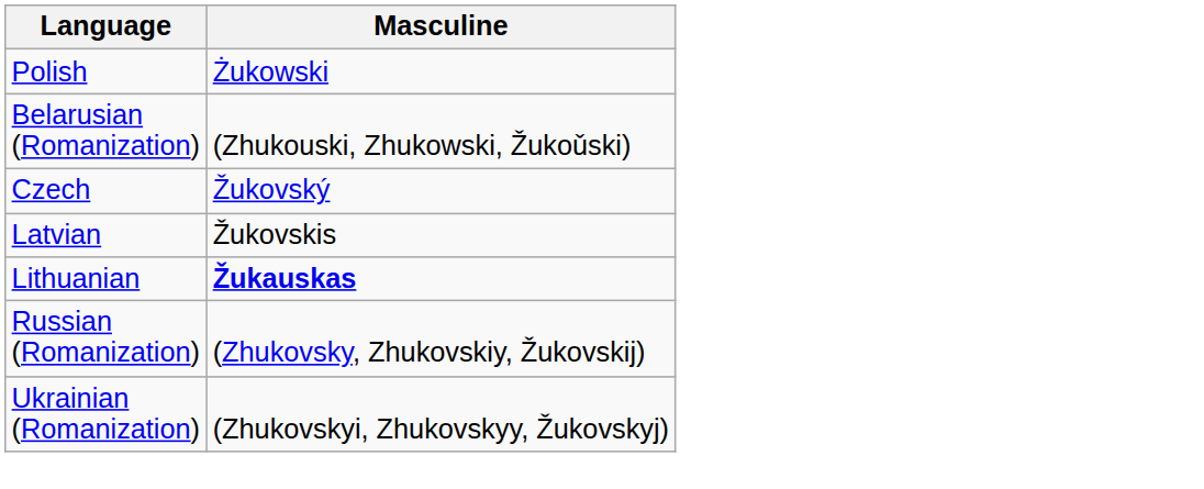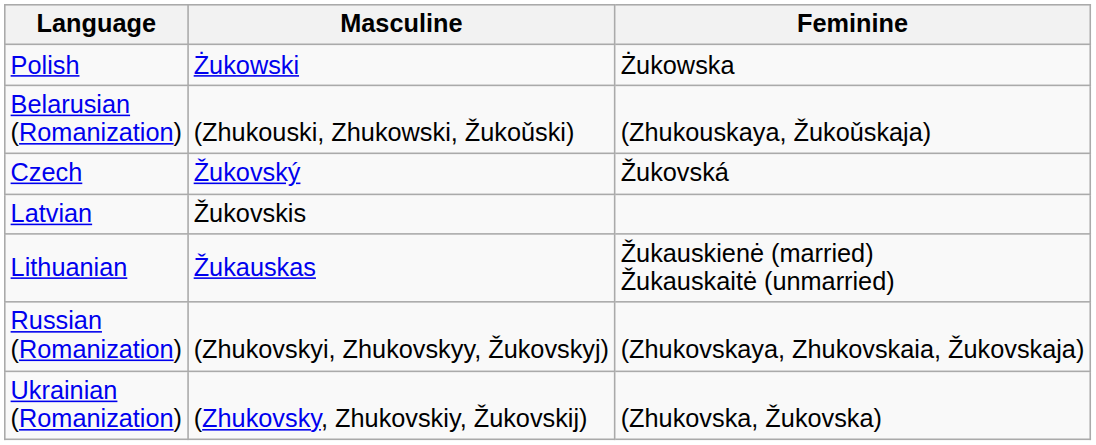 <table class="wikitable">
 <tr>
 <th>Language</th>
 <th>Masculine</th>
+<th>Feminine</th>
 </tr>
 <tr>
 <td><a href='#'>Polish</a></td>
 <td><a href='#'>Żukowski</a></td>
+<td>Żukowska</td>
 </tr>
 <tr>
 <td><a href='#'>Belarusian</a> <br>(<a href='#'>Romanization</a>)</td>
 <td><br>(Zhukouski, Zhukowski, Žukoǔski)</td>
+<td><br> (Zhukouskaya, Žukoǔskaja)</td>
 </tr>
 <tr>
 <td><a href='#'>Czech</a></td>
 <td><a href='#'>Žukovský</a></td>
+<td>Žukovská</td>
 </tr>
 <tr>
 <td><a href='#'>Latvian</a></td>
 <td>Žukovskis</td>
+<td></td>
 </tr>
 <tr>
 <td><a href='#'>Lithuanian</a></td>
-<td><strong><a href='#'>Žukauskas</a></strong></td>
+<td><a href='#'>Žukauskas</a></td>
+<td>Žukauskienė (married)<br> Žukauskaitė (unmarried)</td>
 </tr>
 <tr>
 <td><a href='#'>Russian</a> <br>(<a href='#'>Romanization</a>)</td>
-<td><br> (<a href='#'>Zhukovsky</a>, Zhukovskiy, Žukovskij)</td>
+<td><br> (Zhukovskyi, Zhukovskyy, Žukovskyj)</td>
+<td><br> (Zhukovskaya, Zhukovskaia, Žukovskaja)</td>
 </tr>
 <tr>
 <td><a href='#'>Ukrainian</a> <br>(<a href='#'>Romanization</a>)</td>
-<td><br> (Zhukovskyi, Zhukovskyy, Žukovskyj)</td>
+<td><br> (<a href='#'>Zhukovsky</a>, Zhukovskiy, Žukovskij)</td>
+<td><br> (Zhukovska, Žukovska)</td>
 </tr>
 </table>
